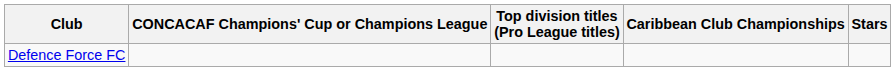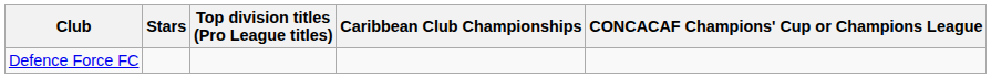 <table class="sortable wikitable" style="font-size:90%;">
 <tr>
 <th>Club</th>
-<th>CONCACAF Champions' Cup or Champions League</th>
+<th>Stars</th>
 <th>Top division titles<br>(Pro League titles)</th>
 <th>Caribbean Club Championships</th>
-<th>Stars</th>
+<th>CONCACAF Champions' Cup or Champions League</th>
 </tr>
 <tr>
 <td><a href='#'>Defence Force FC</a></td>
 <td></td>
 <td></td>
 <td></td>
 <td></td>
 </tr>
 </table>
